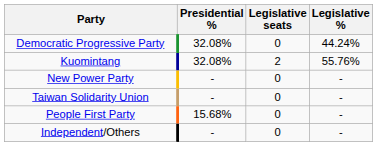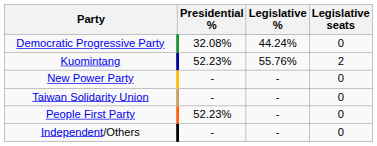 <table class="wikitable" style="text-align:center">
 <tr>
 <th width=240>Party</th>
 <th width=80>Presidential %</th>
+<th width=80>Legislative %</th>
 <th width=80>Legislative seats</th>
-<th width=80>Legislative %</th>
 </tr>
 <tr>
 <td align=center style="border-right:4px solid #1B9431;" align="center"><a href='#'>Democratic Progressive Party</a></td>
 <td>32.08%</td>
+<td>44.24%</td>
 <td>0</td>
-<td>44.24%</td>
 </tr>
 <tr>
 <td align=center style="border-right:4px solid #000099;" align="center"><a href='#'>Kuomintang</a></td>
-<td>32.08%</td>
+<td>52.23%</td>
+<td>55.76%</td>
 <td>2</td>
-<td>55.76%</td>
 </tr>
 <tr>
 <td align=center style="border-right:4px solid #FBBE01;" align="center"><a href='#'>New Power Party</a></td>
 <td>-</td>
+<td>-</td>
 <td>0</td>
-<td>-</td>
 </tr>
 <tr>
 <td align=center style="border-right:4px solid #C69E6A;" align="center"><a href='#'>Taiwan Solidarity Union</a></td>
 <td>-</td>
+<td>-</td>
 <td>0</td>
-<td>-</td>
 </tr>
 <tr>
 <td align=center style="border-right:4px solid #FF6310;" align="center"><a href='#'>People First Party</a></td>
-<td>15.68%</td>
+<td>52.23%</td>
+<td>-</td>
 <td>0</td>
-<td>-</td>
 </tr>
 <tr>
 <td align=center style="border-right:4px solid #000000;" align="center"><a href='#'>Independent</a>/Others</td>
 <td>-</td>
+<td>-</td>
 <td>0</td>
-<td>-</td>
 </tr>
 </table>
